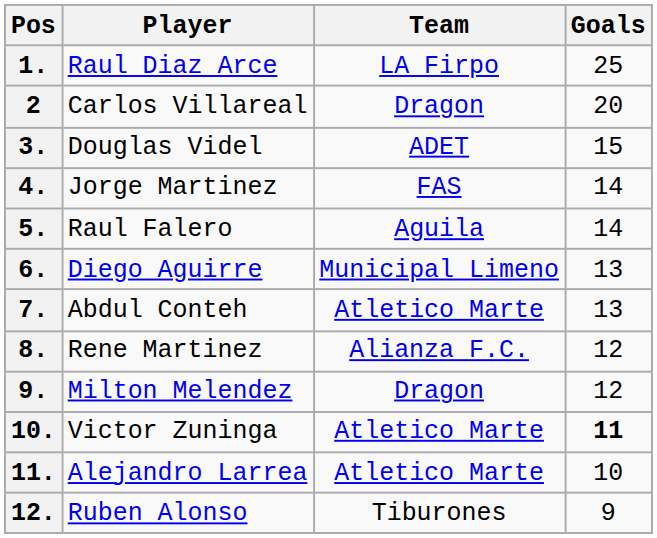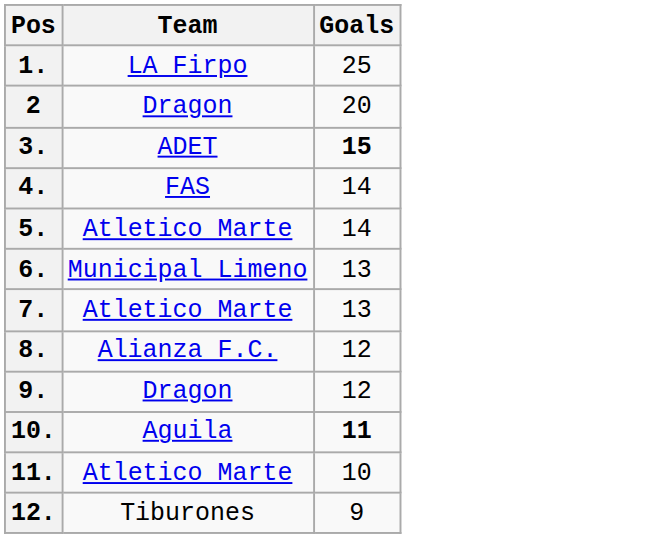 <table class="wikitable">
 <tr>
 <th align="center">Pos</th>
-<th align="center">Player</th>
 <th align="center">Team</th>
 <th align="center">Goals</th>
 </tr>
 <tr>
 <th align="center">1.</th>
-<td>  <a href='#'>Raul Diaz Arce</a></td>
 <td align="center"><a href='#'>LA Firpo</a></td>
 <td align="center">25</td>
 </tr>
 <tr>
 <th align="center">2</th>
-<td> Carlos Villareal</td>
 <td align="center"><a href='#'>Dragon</a></td>
 <td align="center">20</td>
 </tr>
 <tr>
 <th align="center">3.</th>
-<td> Douglas Videl</td>
 <td align="center"><a href='#'>ADET</a></td>
-<td align="center">15</td>
+<td align="center"><strong>15</strong></td>
 </tr>
 <tr>
 <th align="center">4.</th>
-<td> Jorge Martinez</td>
 <td align="center"><a href='#'>FAS</a></td>
 <td align="center">14</td>
 </tr>
 <tr>
 <th align="center">5.</th>
-<td> Raul Falero</td>
-<td align="center"><a href='#'>Aguila</a></td>
+<td align="center"><a href='#'>Atletico Marte</a></td>
 <td align="center">14</td>
 </tr>
 <tr>
 <th align="center">6.</th>
-<td>  <a href='#'>Diego Aguirre</a></td>
 <td align="center"><a href='#'>Municipal Limeno</a></td>
 <td align="center">13</td>
 </tr>
 <tr>
 <th align="center">7.</th>
-<td> Abdul Conteh</td>
 <td align="center"><a href='#'>Atletico Marte</a></td>
 <td align="center">13</td>
 </tr>
 <tr>
 <th align="center">8.</th>
-<td> Rene Martinez</td>
 <td align="center"><a href='#'>Alianza F.C.</a></td>
 <td align="center">12</td>
 </tr>
 <tr>
 <th align="center">9.</th>
-<td>  <a href='#'>Milton Melendez</a></td>
 <td align="center"><a href='#'>Dragon</a></td>
 <td align="center">12</td>
 </tr>
 <tr>
 <th align="center">10.</th>
-<td> Victor Zuninga</td>
-<td align="center"><a href='#'>Atletico Marte</a></td>
+<td align="center"><a href='#'>Aguila</a></td>
 <td align="center"><strong>11</strong></td>
 </tr>
 <tr>
 <th align="center">11.</th>
-<td> <a href='#'>Alejandro Larrea</a></td>
 <td align="center"><a href='#'>Atletico Marte</a></td>
 <td align="center">10</td>
 </tr>
 <tr>
 <th align="center">12.</th>
-<td>  <a href='#'>Ruben Alonso</a></td>
 <td align="center">Tiburones</td>
 <td align="center">9</td>
 </tr>
 </table>
